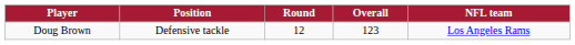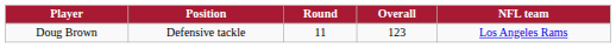 <table class="wikitable" width="65%">
 <tr align="center"  style="background:#A81933;color:#FFFFFF;">
 <td><strong>Player</strong></td>
 <td><strong>Position</strong></td>
 <td><strong>Round</strong></td>
 <td><strong>Overall</strong></td>
 <td><strong>NFL team</strong></td>
 </tr>
 <tr align="center" bgcolor="">
 <td>Doug Brown</td>
 <td>Defensive tackle</td>
-<td>12</td>
+<td>11</td>
 <td>123</td>
 <td><a href='#'>Los Angeles Rams</a></td>
 </tr>
 </table>
